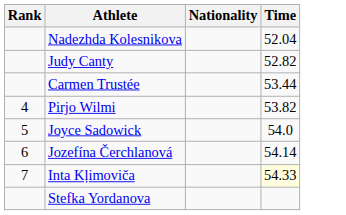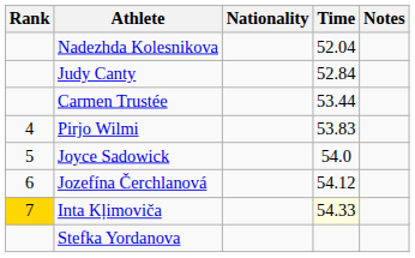 <table class="wikitable sortable" style="text-align:center">
 <tr>
 <th>Rank</th>
 <th>Athlete</th>
 <th>Nationality</th>
 <th>Time</th>
+<th>Notes</th>
 </tr>
 <tr>
 <td></td>
 <td align=left><a href='#'>Nadezhda Kolesnikova</a></td>
 <td align=left></td>
 <td>52.04</td>
+<td></td>
 </tr>
 <tr>
 <td></td>
 <td align=left><a href='#'>Judy Canty</a></td>
 <td align=left></td>
-<td>52.82</td>
+<td>52.84</td>
+<td></td>
 </tr>
 <tr>
 <td></td>
 <td align=left><a href='#'>Carmen Trustée</a></td>
 <td align=left></td>
 <td>53.44</td>
+<td></td>
 </tr>
 <tr>
 <td>4</td>
 <td align=left><a href='#'>Pirjo Wilmi</a></td>
 <td align=left></td>
-<td>53.82</td>
+<td>53.83</td>
+<td></td>
 </tr>
 <tr>
 <td>5</td>
 <td align=left><a href='#'>Joyce Sadowick</a></td>
 <td align=left></td>
 <td>54.0</td>
+<td></td>
 </tr>
 <tr>
 <td>6</td>
 <td align=left><a href='#'>Jozefína Čerchlanová</a></td>
 <td align=left></td>
-<td>54.14</td>
+<td>54.12</td>
+<td></td>
 </tr>
 <tr>
-<td>7</td>
+<td style="background: gold;">7</td>
 <td align=left><a href='#'>Inta Kļimoviča</a></td>
 <td align=left></td>
 <td style="background: lightyellow;">54.33</td>
+<td></td>
 </tr>
 <tr>
 <td></td>
 <td align=left><a href='#'>Stefka Yordanova</a></td>
 <td align=left></td>
 <td></td>
+<td></td>
 </tr>
 </table>
